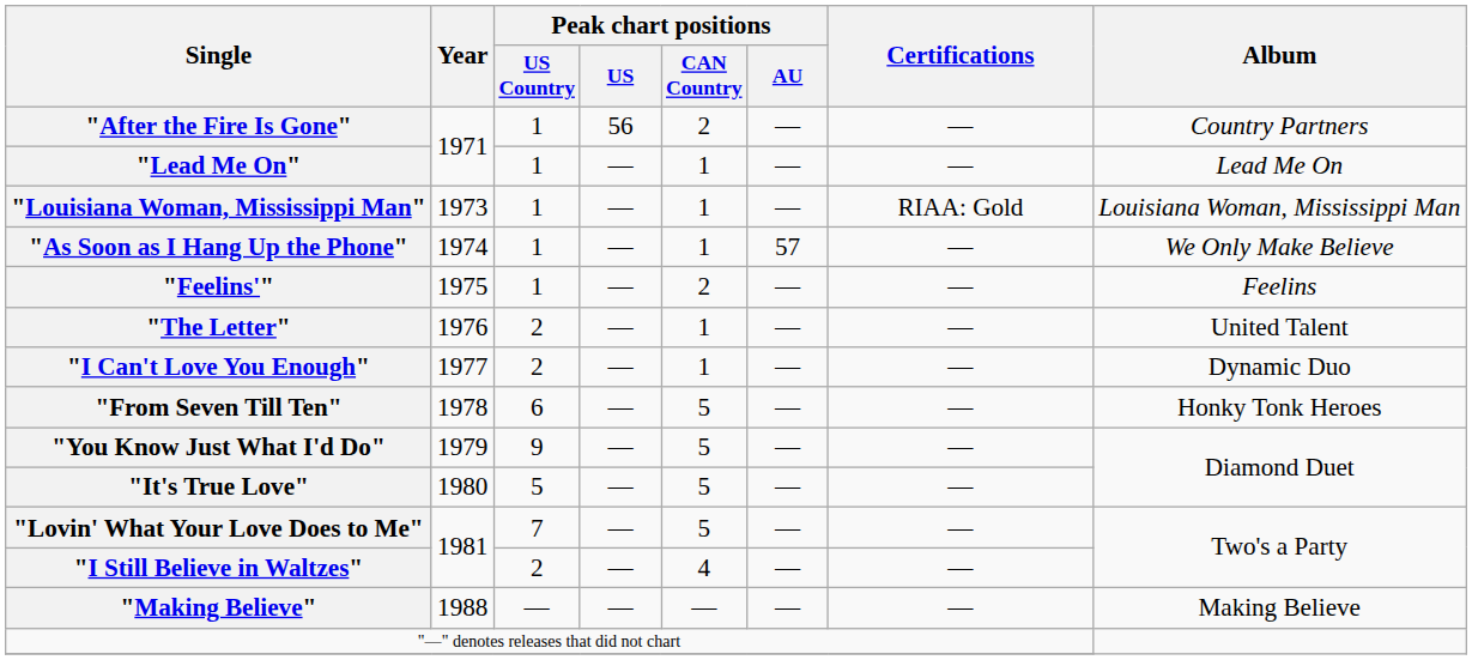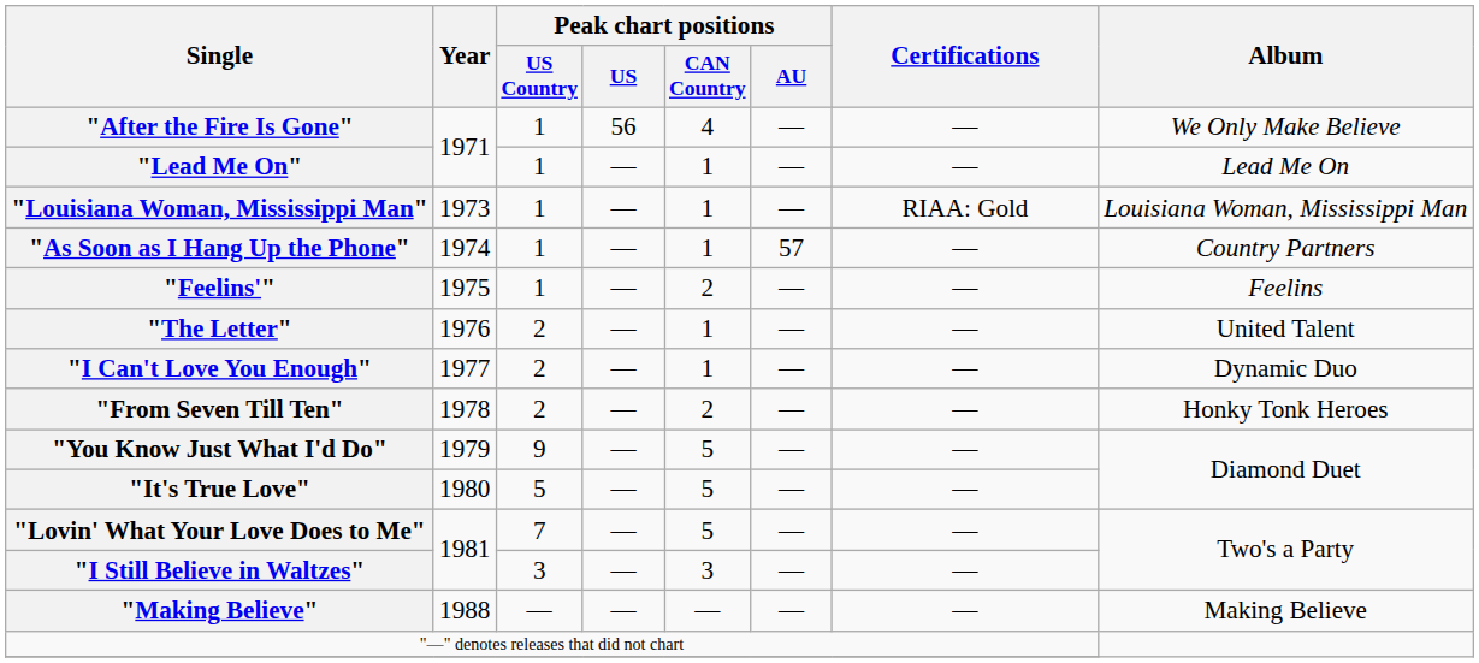 <table class="wikitable plainrowheaders" style="text-align:center;">
 <tr>
 <th rowspan="2">Single</th>
 <th rowspan="2">Year</th>
 <th colspan="4">Peak chart positions</th>
 <th scope="col" rowspan="2" style="width:10em;"><a href='#'>Certifications</a></th>
 <th rowspan="2">Album</th>
 </tr>
 <tr style="font-size:smaller;">
 <th width="45"><a href='#'>US Country</a><br></th>
 <th width="45"><a href='#'>US</a><br></th>
 <th width="45"><a href='#'>CAN Country</a></th>
 <th width="45"><a href='#'>AU</a></th>
 </tr>
 <tr>
 <th scope="row">"<a href='#'>After the Fire Is Gone</a>"</th>
 <td rowspan="2">1971</td>
 <td>1</td>
 <td>56</td>
-<td>2</td>
+<td>4</td>
 <td>—</td>
 <td>—</td>
-<td><em>Country Partners</em></td>
+<td><em>We Only Make Believe</em></td>
 </tr>
 <tr>
 <th scope="row">"<a href='#'>Lead Me On</a>"</th>
 <td>1</td>
 <td>—</td>
 <td>1</td>
 <td>—</td>
 <td>—</td>
 <td><em>Lead Me On</em></td>
 </tr>
 <tr>
 <th scope="row">"<a href='#'>Louisiana Woman, Mississippi Man</a>"</th>
 <td>1973</td>
 <td>1</td>
 <td>—</td>
 <td>1</td>
 <td>—</td>
 <td>RIAA: Gold </td>
 <td><em>Louisiana Woman, Mississippi Man</em></td>
 </tr>
 <tr>
 <th scope="row">"<a href='#'>As Soon as I Hang Up the Phone</a>"</th>
 <td>1974</td>
 <td>1</td>
 <td>—</td>
 <td>1</td>
 <td>57</td>
 <td>—</td>
-<td><em>We Only Make Believe</em></td>
+<td><em>Country Partners</em></td>
 </tr>
 <tr>
 <th scope="row">"<a href='#'>Feelins'</a>"</th>
 <td>1975</td>
 <td>1</td>
 <td>—</td>
 <td>2</td>
 <td>—</td>
 <td>—</td>
 <td><em>Feelins<strong></td>
 </tr>
 <tr>
 <th scope="row">"<a href='#'>The Letter</a>"</th>
 <td>1976</td>
 <td>2</td>
 <td>—</td>
 <td>1</td>
 <td>—</td>
 <td>—</td>
 <td></em>United Talent<em></td>
 </tr>
 <tr>
 <th scope="row">"<a href='#'>I Can't Love You Enough</a>"</th>
 <td>1977</td>
 <td>2</td>
 <td>—</td>
 <td>1</td>
 <td>—</td>
 <td>—</td>
 <td></em>Dynamic Duo<em></td>
 </tr>
 <tr>
 <th scope="row">"From Seven Till Ten"</th>
 <td>1978</td>
-<td>6</td>
+<td>2</td>
 <td>—</td>
-<td>5</td>
+<td>2</td>
 <td>—</td>
 <td>—</td>
 <td></em>Honky Tonk Heroes<em></td>
 </tr>
 <tr>
 <th scope="row">"You Know Just What I'd Do"</th>
 <td>1979</td>
 <td>9</td>
 <td>—</td>
 <td>5</td>
 <td>—</td>
 <td>—</td>
 <td rowspan="2"></em>Diamond Duet<em></td>
 </tr>
 <tr>
 <th scope="row">"It's True Love"</th>
 <td>1980</td>
 <td>5</td>
 <td>—</td>
 <td>5</td>
 <td>—</td>
 <td>—</td>
 </tr>
 <tr>
 <th scope="row">"Lovin' What Your Love Does to Me"</th>
 <td rowspan="2">1981</td>
 <td>7</td>
 <td>—</td>
 <td>5</td>
 <td>—</td>
 <td>—</td>
 <td rowspan="2"></em>Two's a Party<em></td>
 </tr>
 <tr>
 <th scope="row">"<a href='#'>I Still Believe in Waltzes</a>"</th>
-<td>2</td>
+<td>3</td>
 <td>—</td>
-<td>4</td>
+<td>3</td>
 <td>—</td>
 <td>—</td>
 </tr>
 <tr>
 <th scope="row">"<a href='#'>Making Believe</a>"</th>
 <td>1988</td>
 <td>—</td>
 <td>—</td>
 <td>—</td>
 <td>—</td>
 <td>—</td>
 <td></em>Making Believe<em></td>
 </tr>
 <tr>
 <td colspan="7" style="font-size:8pt">"—" denotes releases that did not chart</td>
 </tr>
 <tr>
 </tr>
 </table>
